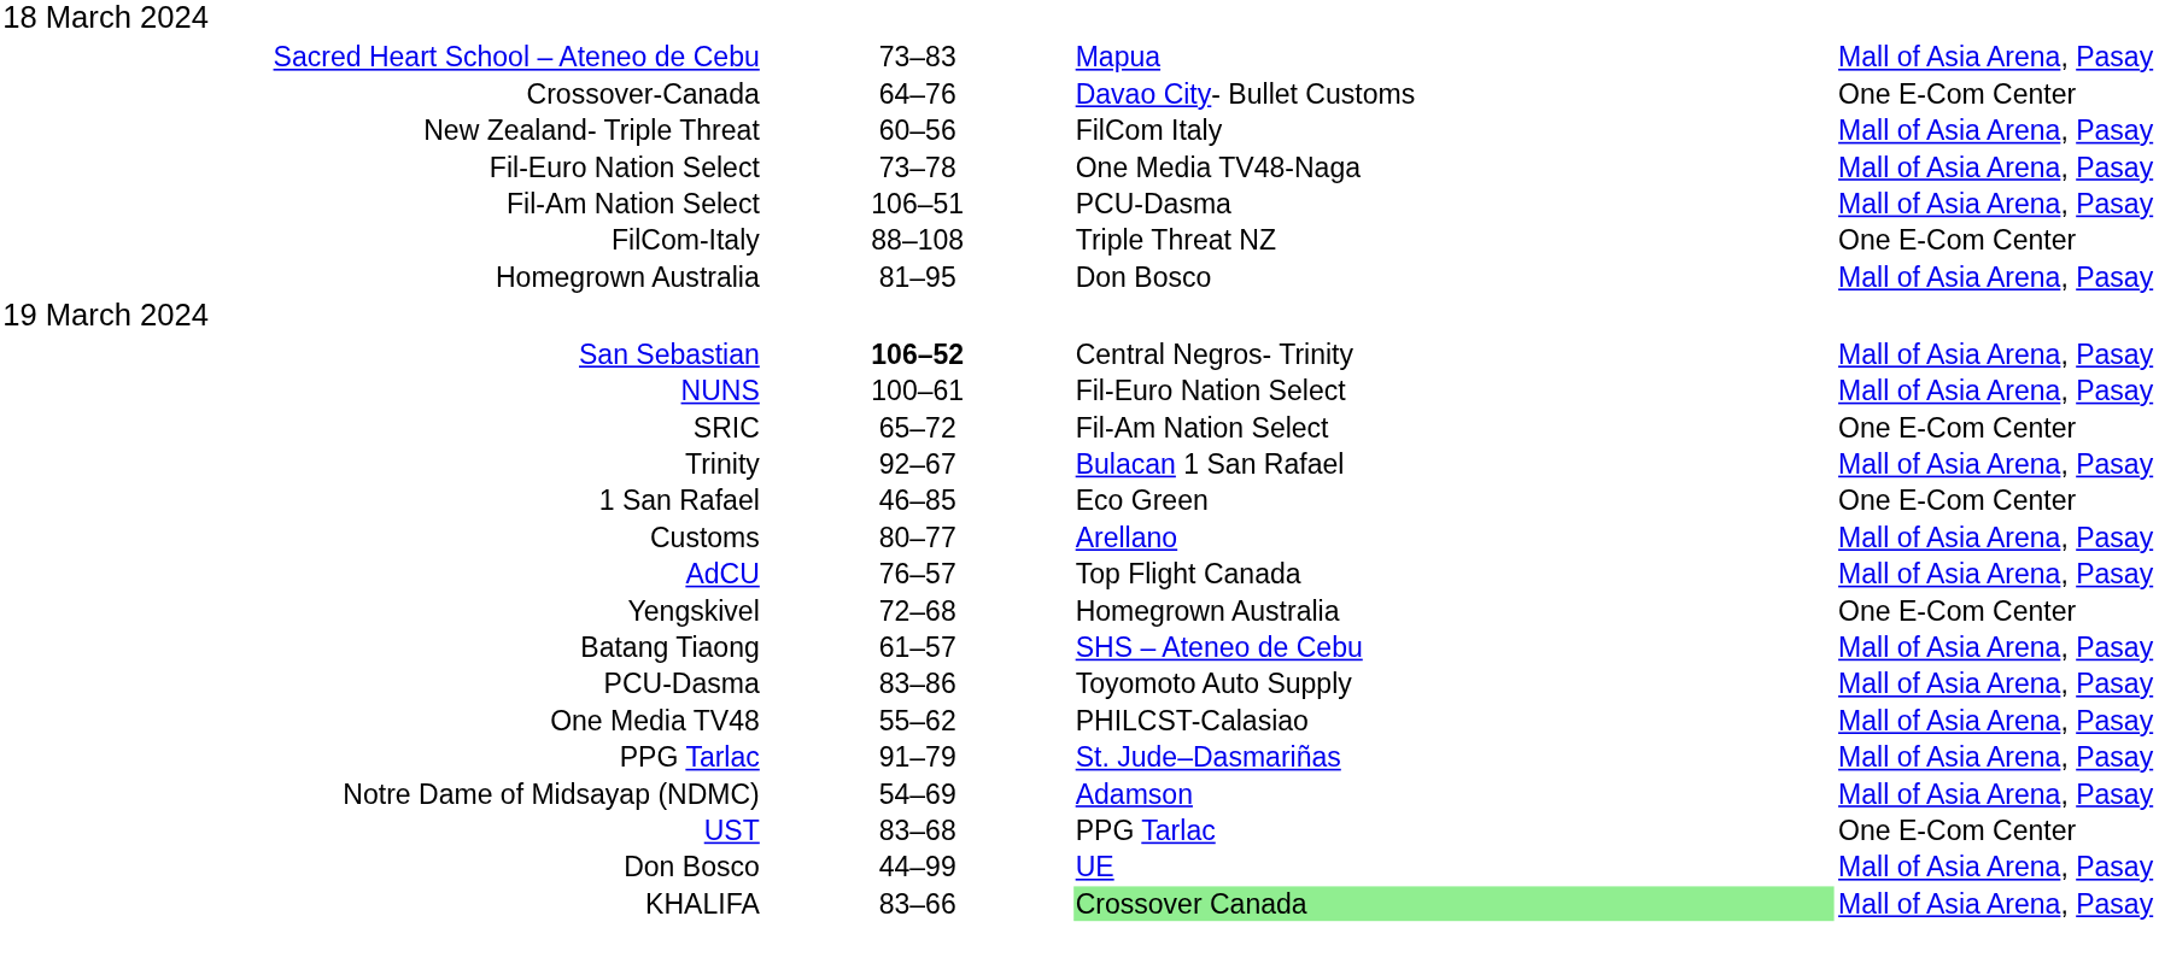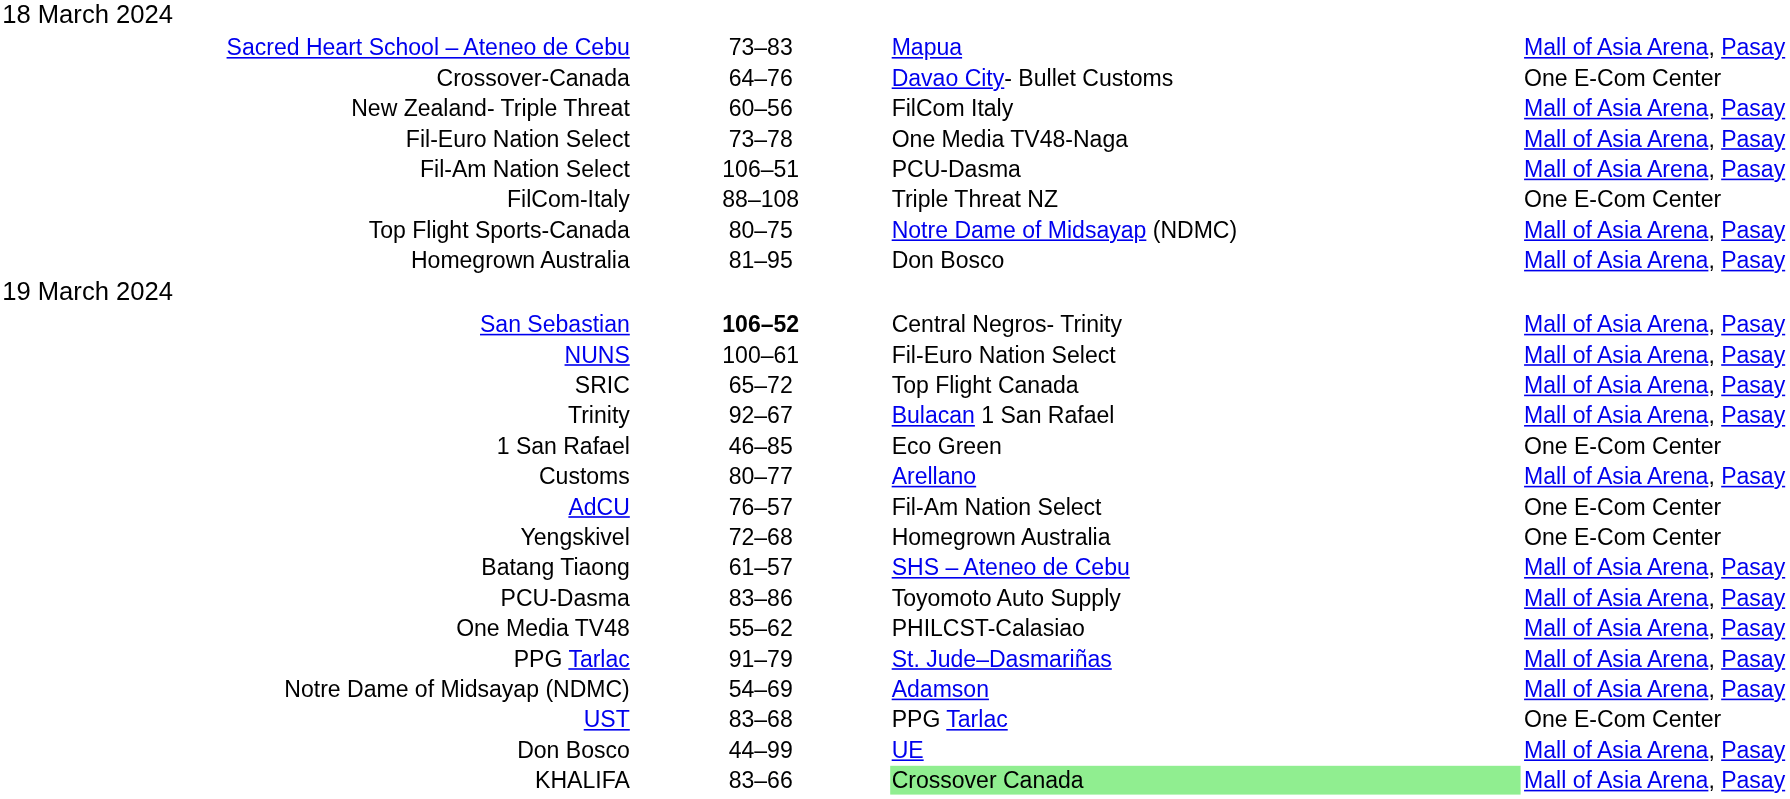 <table style="width:100%;" cellspacing="1">
 <tr>
 <th width="25%"></th>
 <th width="2%"></th>
 <th width="6%"></th>
 <th width="2%"></th>
 <th width="25%"></th>
 <td></td>
 </tr>
 <tr>
 <td>18 March 2024</td>
 <td></td>
 <td></td>
 <td></td>
 <td></td>
 <td></td>
 </tr>
 <tr style="font-size:90%">
 <td align="right"><a href='#'>Sacred Heart School – Ateneo de Cebu</a></td>
 <td></td>
 <td align="center">73–83</td>
 <td></td>
 <td><a href='#'>Mapua</a></td>
 <td><a href='#'>Mall of Asia Arena</a>, <a href='#'>Pasay</a></td>
 </tr>
 <tr style="font-size:90%">
 <td align="right">Crossover-Canada</td>
 <td></td>
 <td align="center">64–76</td>
 <td></td>
 <td><a href='#'>Davao City</a>- Bullet Customs</td>
 <td>One E-Com Center</td>
 </tr>
 <tr style="font-size:90%">
 <td align="right">New Zealand- Triple Threat</td>
 <td></td>
 <td align="center">60–56</td>
 <td></td>
 <td>FilCom Italy</td>
 <td><a href='#'>Mall of Asia Arena</a>, <a href='#'>Pasay</a></td>
 </tr>
 <tr style="font-size:90%">
 <td align="right">Fil-Euro Nation Select</td>
 <td></td>
 <td align="center">73–78</td>
 <td></td>
 <td>One Media TV48-Naga</td>
 <td><a href='#'>Mall of Asia Arena</a>, <a href='#'>Pasay</a></td>
 </tr>
 <tr style="font-size:90%">
 <td align="right">Fil-Am Nation Select</td>
 <td></td>
 <td align="center">106–51</td>
 <td></td>
 <td>PCU-Dasma</td>
 <td><a href='#'>Mall of Asia Arena</a>, <a href='#'>Pasay</a></td>
 </tr>
 <tr style="font-size:90%">
 <td align="right">FilCom-Italy</td>
 <td></td>
 <td align="center">88–108</td>
 <td></td>
 <td>Triple Threat NZ</td>
 <td>One E-Com Center</td>
 </tr>
 <tr style="font-size:90%">
+<td align="right">Top Flight Sports-Canada</td>
+<td></td>
+<td align="center">80–75</td>
+<td></td>
+<td><a href='#'>Notre Dame of Midsayap</a> (NDMC)</td>
+<td><a href='#'>Mall of Asia Arena</a>, <a href='#'>Pasay</a></td>
+</tr>
+<tr style="font-size:90%">
 <td align="right">Homegrown Australia</td>
 <td></td>
 <td align="center">81–95</td>
 <td></td>
 <td>Don Bosco</td>
 <td><a href='#'>Mall of Asia Arena</a>, <a href='#'>Pasay</a></td>
 </tr>
 <tr>
 <td>19 March 2024</td>
 <td></td>
 <td></td>
 <td></td>
 <td></td>
 <td></td>
 </tr>
 <tr style="font-size:90%">
 <td align="right"><a href='#'>San Sebastian</a></td>
 <td></td>
 <td align="center"><strong>106–52</strong></td>
 <td></td>
 <td>Central Negros- Trinity</td>
 <td><a href='#'>Mall of Asia Arena</a>, <a href='#'>Pasay</a></td>
 </tr>
 <tr style="font-size:90%">
 <td align="right"><a href='#'>NUNS</a></td>
 <td></td>
 <td align="center">100–61</td>
 <td></td>
 <td>Fil-Euro Nation Select</td>
 <td><a href='#'>Mall of Asia Arena</a>, <a href='#'>Pasay</a></td>
 </tr>
 <tr style="font-size:90%">
 <td align="right">SRIC</td>
 <td></td>
 <td align="center">65–72</td>
 <td></td>
-<td>Fil-Am Nation Select</td>
-<td>One E-Com Center</td>
+<td>Top Flight Canada</td>
+<td><a href='#'>Mall of Asia Arena</a>, <a href='#'>Pasay</a></td>
 </tr>
 <tr style="font-size:90%">
 <td align="right">Trinity</td>
 <td></td>
 <td align="center">92–67</td>
 <td></td>
 <td><a href='#'>Bulacan</a> 1 San Rafael</td>
 <td><a href='#'>Mall of Asia Arena</a>, <a href='#'>Pasay</a></td>
 </tr>
 <tr style="font-size:90%">
 <td align="right">1 San Rafael</td>
 <td></td>
 <td align="center">46–85</td>
 <td></td>
 <td>Eco Green</td>
 <td>One E-Com Center</td>
 </tr>
 <tr style="font-size:90%">
 <td align="right">Customs</td>
 <td></td>
 <td align="center">80–77</td>
 <td></td>
 <td><a href='#'>Arellano</a></td>
 <td><a href='#'>Mall of Asia Arena</a>, <a href='#'>Pasay</a></td>
 </tr>
 <tr style="font-size:90%">
 <td align="right"><a href='#'>AdCU</a></td>
 <td></td>
 <td align="center">76–57</td>
 <td></td>
-<td>Top Flight Canada</td>
-<td><a href='#'>Mall of Asia Arena</a>, <a href='#'>Pasay</a></td>
+<td>Fil-Am Nation Select</td>
+<td>One E-Com Center</td>
 </tr>
 <tr style="font-size:90%">
 <td align="right">Yengskivel</td>
 <td></td>
 <td align="center">72–68</td>
 <td></td>
 <td>Homegrown Australia</td>
 <td>One E-Com Center</td>
 </tr>
 <tr style="font-size:90%">
 <td align="right">Batang Tiaong</td>
 <td></td>
 <td align="center">61–57</td>
 <td></td>
 <td><a href='#'>SHS – Ateneo de Cebu</a></td>
 <td><a href='#'>Mall of Asia Arena</a>, <a href='#'>Pasay</a></td>
 </tr>
 <tr style="font-size:90%">
 <td align="right">PCU-Dasma</td>
 <td></td>
 <td align="center">83–86</td>
 <td></td>
 <td>Toyomoto Auto Supply</td>
 <td><a href='#'>Mall of Asia Arena</a>, <a href='#'>Pasay</a></td>
 </tr>
 <tr style="font-size:90%">
 <td align="right">One Media TV48</td>
 <td></td>
 <td align="center">55–62</td>
 <td></td>
 <td>PHILCST-Calasiao</td>
 <td><a href='#'>Mall of Asia Arena</a>, <a href='#'>Pasay</a></td>
 </tr>
 <tr style="font-size:90%">
 <td align="right">PPG <a href='#'>Tarlac</a></td>
 <td></td>
 <td align="center">91–79</td>
 <td></td>
 <td><a href='#'>St. Jude–Dasmariñas</a></td>
 <td><a href='#'>Mall of Asia Arena</a>, <a href='#'>Pasay</a></td>
 </tr>
 <tr style="font-size:90%">
 <td align="right">Notre Dame of Midsayap (NDMC)</td>
 <td></td>
 <td align="center">54–69</td>
 <td></td>
 <td><a href='#'>Adamson</a></td>
 <td><a href='#'>Mall of Asia Arena</a>, <a href='#'>Pasay</a></td>
 </tr>
 <tr style="font-size:90%">
 <td align="right"><a href='#'>UST</a></td>
 <td></td>
 <td align="center">83–68</td>
 <td></td>
 <td>PPG <a href='#'>Tarlac</a></td>
 <td>One E-Com Center</td>
 </tr>
 <tr style="font-size:90%">
 <td align="right">Don Bosco</td>
 <td></td>
 <td align="center">44–99</td>
 <td></td>
 <td><a href='#'>UE</a></td>
 <td><a href='#'>Mall of Asia Arena</a>, <a href='#'>Pasay</a></td>
 </tr>
 <tr style="font-size:90%">
 <td align="right">KHALIFA</td>
 <td></td>
 <td align="center">83–66</td>
 <td></td>
 <td style="background: lightgreen;">Crossover Canada</td>
 <td><a href='#'>Mall of Asia Arena</a>, <a href='#'>Pasay</a></td>
 </tr>
 </table>
